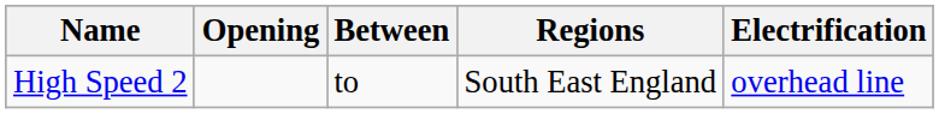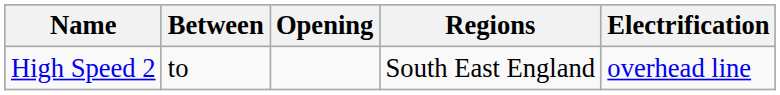 <table class="wikitable sortable">
 <tr>
 <th>Name</th>
+<th>Between</th>
 <th>Opening</th>
-<th>Between</th>
 <th>Regions</th>
 <th>Electrification</th>
 </tr>
 <tr>
 <td><a href='#'>High Speed 2</a></td>
+<td> to </td>
 <td></td>
-<td> to </td>
 <td>South East England</td>
 <td> <a href='#'>overhead line</a></td>
 </tr>
 </table>
